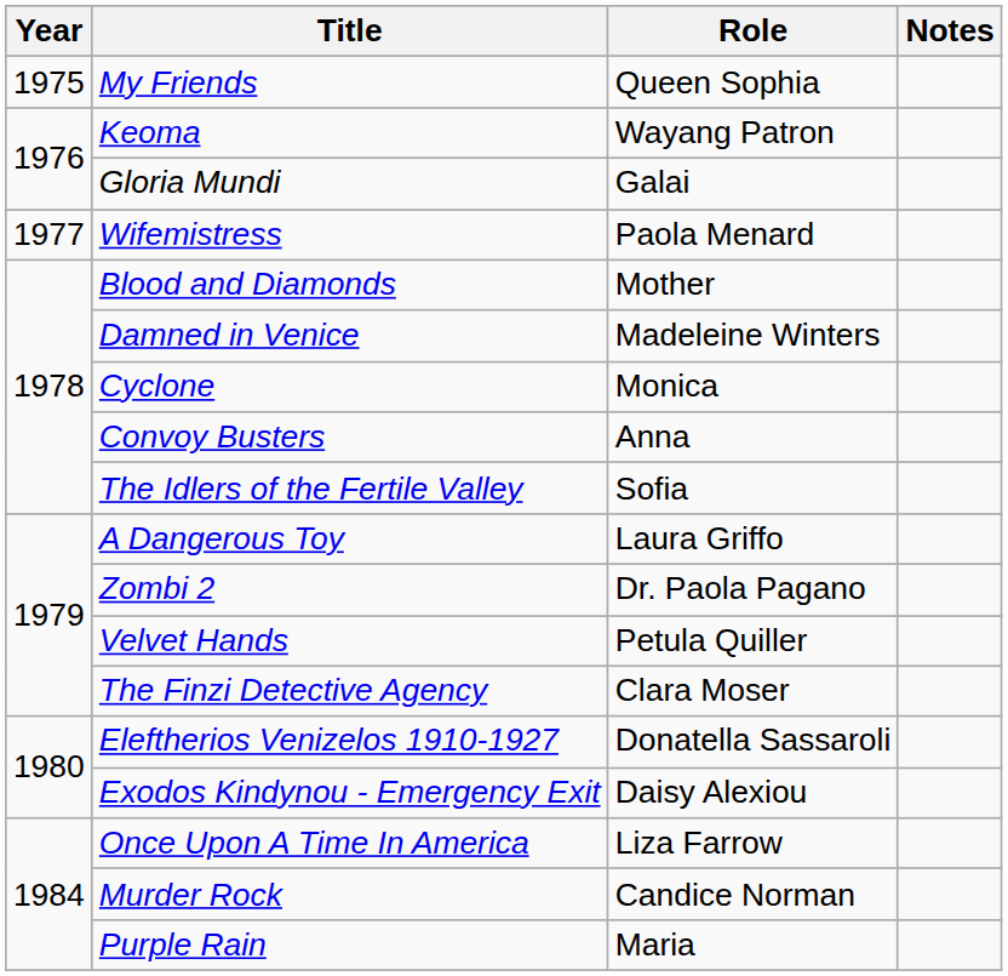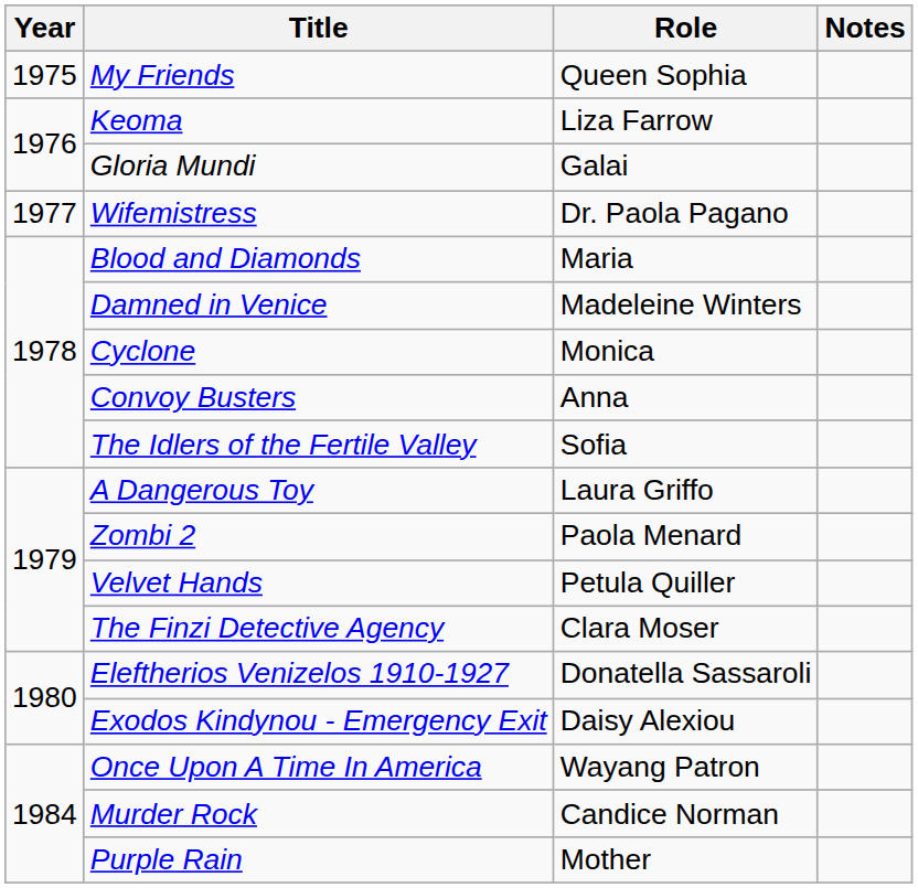 <table class="wikitable sortable">
 <tr>
 <th>Year</th>
 <th>Title</th>
 <th>Role</th>
 <th class="unsortable">Notes</th>
 </tr>
 <tr>
 <td>1975</td>
 <td><em><a href='#'>My Friends</a></em></td>
 <td>Queen Sophia</td>
 <td></td>
 </tr>
 <tr>
 <td rowspan="2">1976</td>
 <td><em><a href='#'>Keoma</a></em></td>
-<td>Wayang Patron</td>
+<td>Liza Farrow</td>
 <td></td>
 </tr>
 <tr>
 <td><em>Gloria Mundi</em></td>
 <td>Galai</td>
 <td></td>
 </tr>
 <tr>
 <td>1977</td>
 <td><em><a href='#'>Wifemistress</a></em></td>
-<td>Paola Menard</td>
+<td>Dr. Paola Pagano</td>
 <td></td>
 </tr>
 <tr>
 <td rowspan="5">1978</td>
 <td><em><a href='#'>Blood and Diamonds</a></em></td>
-<td>Mother</td>
+<td>Maria</td>
 <td></td>
 </tr>
 <tr>
 <td><em><a href='#'>Damned in Venice</a></em></td>
 <td>Madeleine Winters</td>
 <td></td>
 </tr>
 <tr>
 <td><em><a href='#'>Cyclone</a></em></td>
 <td>Monica</td>
 <td></td>
 </tr>
 <tr>
 <td><em><a href='#'>Convoy Busters</a></em></td>
 <td>Anna</td>
 <td></td>
 </tr>
 <tr>
 <td><em><a href='#'>The Idlers of the Fertile Valley</a></em></td>
 <td>Sofia</td>
 <td></td>
 </tr>
 <tr>
 <td rowspan="4">1979</td>
 <td><em><a href='#'>A Dangerous Toy</a></em></td>
 <td>Laura Griffo</td>
 <td></td>
 </tr>
 <tr>
 <td><em><a href='#'>Zombi 2</a></em></td>
-<td>Dr. Paola Pagano</td>
+<td>Paola Menard</td>
 <td></td>
 </tr>
 <tr>
 <td><em><a href='#'>Velvet Hands</a></em></td>
 <td>Petula Quiller</td>
 <td></td>
 </tr>
 <tr>
 <td><em><a href='#'>The Finzi Detective Agency</a></em></td>
 <td>Clara Moser</td>
 <td></td>
 </tr>
 <tr>
 <td rowspan="2">1980</td>
 <td><em><a href='#'>Eleftherios Venizelos 1910-1927</a></em></td>
 <td>Donatella Sassaroli</td>
 <td></td>
 </tr>
 <tr>
 <td><em><a href='#'>Exodos Kindynou  - Emergency Exit</a></em></td>
 <td>Daisy Alexiou</td>
 <td></td>
 </tr>
 <tr>
 <td rowspan="3">1984</td>
 <td><em><a href='#'>Once Upon A Time In America</a></em></td>
-<td>Liza Farrow</td>
+<td>Wayang Patron</td>
 <td></td>
 </tr>
 <tr>
 <td><em><a href='#'>Murder Rock</a></em></td>
 <td>Candice Norman</td>
 <td></td>
 </tr>
 <tr>
 <td><em><a href='#'>Purple Rain</a></em></td>
-<td>Maria</td>
+<td>Mother</td>
 <td></td>
 </tr>
 </table>
